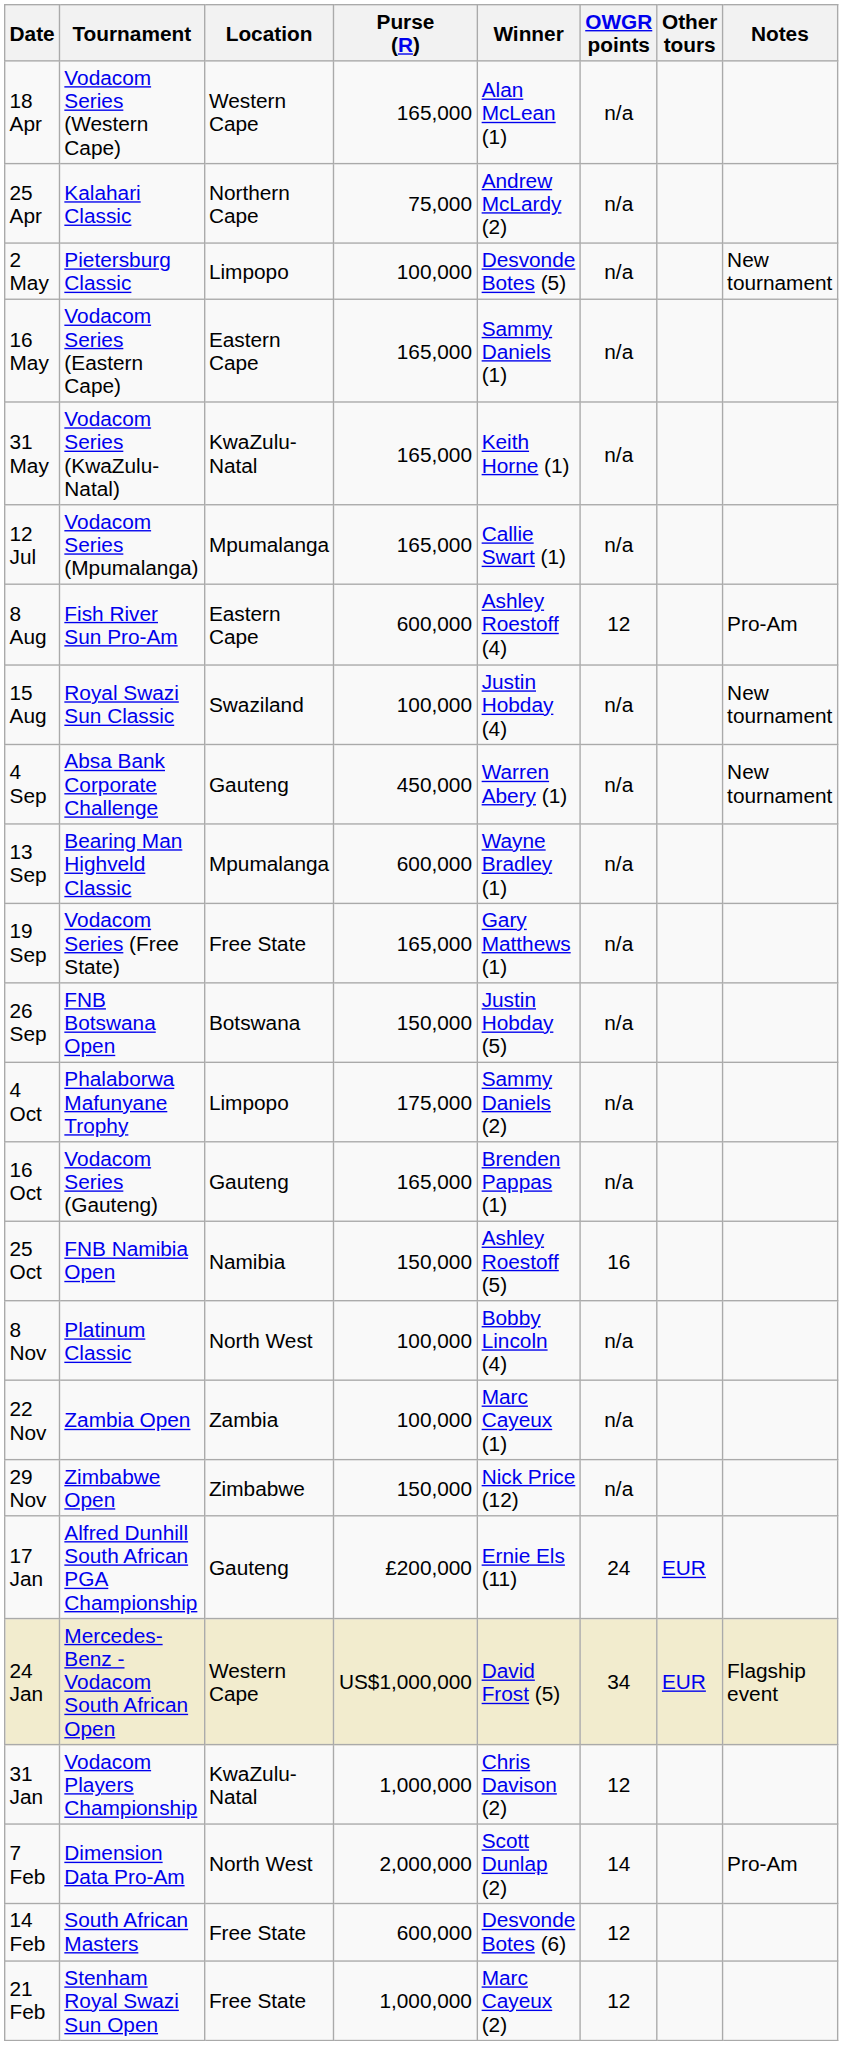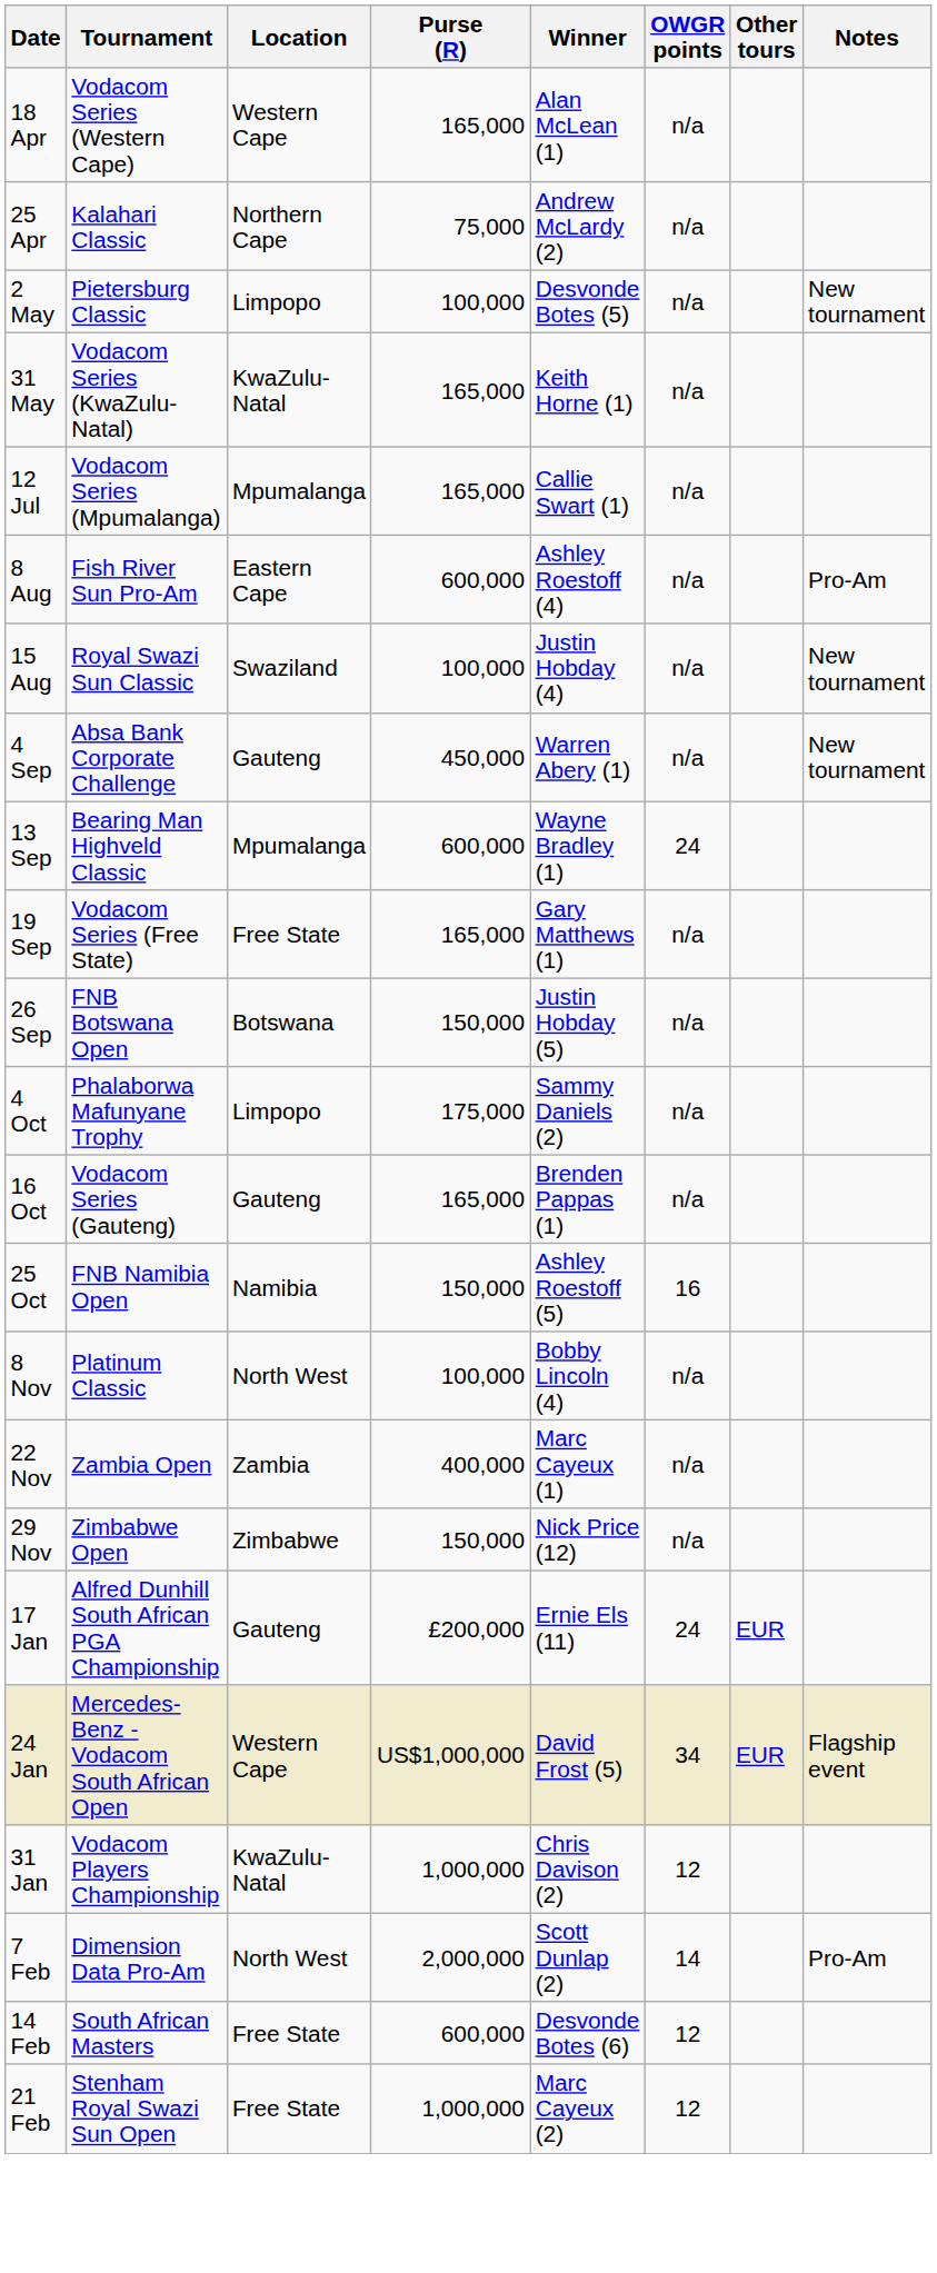 <table class="wikitable" style="font-size:95%">
 <tr>
 <th>Date</th>
 <th>Tournament</th>
 <th>Location</th>
 <th>Purse<br>(<a href='#'>R</a>)</th>
 <th>Winner</th>
 <th><a href='#'>OWGR</a><br>points</th>
 <th>Other<br>tours</th>
 <th>Notes</th>
 </tr>
 <tr>
 <td>18 Apr</td>
 <td><a href='#'>Vodacom Series</a> (Western Cape)</td>
 <td>Western Cape</td>
 <td align=right>165,000</td>
 <td> <a href='#'>Alan McLean</a> (1)</td>
 <td align=center>n/a</td>
 <td></td>
 <td></td>
 </tr>
 <tr>
 <td>25 Apr</td>
 <td><a href='#'>Kalahari Classic</a></td>
 <td>Northern Cape</td>
 <td align=right>75,000</td>
 <td> <a href='#'>Andrew McLardy</a> (2)</td>
 <td align=center>n/a</td>
 <td></td>
 <td></td>
 </tr>
 <tr>
 <td>2 May</td>
 <td><a href='#'>Pietersburg Classic</a></td>
 <td>Limpopo</td>
 <td align=right>100,000</td>
 <td> <a href='#'>Desvonde Botes</a> (5)</td>
 <td align=center>n/a</td>
 <td></td>
 <td>New tournament</td>
 </tr>
 <tr>
-<td>16 May</td>
-<td><a href='#'>Vodacom Series</a> (Eastern Cape)</td>
-<td>Eastern Cape</td>
-<td align=right>165,000</td>
-<td> <a href='#'>Sammy Daniels</a> (1)</td>
-<td align=center>n/a</td>
-<td></td>
-<td></td>
-</tr>
-<tr>
 <td>31 May</td>
 <td><a href='#'>Vodacom Series</a> (KwaZulu-Natal)</td>
 <td>KwaZulu-Natal</td>
 <td align=right>165,000</td>
 <td> <a href='#'>Keith Horne</a> (1)</td>
 <td align=center>n/a</td>
 <td></td>
 <td></td>
 </tr>
 <tr>
 <td>12 Jul</td>
 <td><a href='#'>Vodacom Series</a> (Mpumalanga)</td>
 <td>Mpumalanga</td>
 <td align=right>165,000</td>
 <td> <a href='#'>Callie Swart</a> (1)</td>
 <td align=center>n/a</td>
 <td></td>
 <td></td>
 </tr>
 <tr>
 <td>8 Aug</td>
 <td><a href='#'>Fish River Sun Pro-Am</a></td>
 <td>Eastern Cape</td>
 <td align=right>600,000</td>
 <td> <a href='#'>Ashley Roestoff</a> (4)</td>
-<td align=center>12</td>
+<td align=center>n/a</td>
 <td></td>
 <td>Pro-Am</td>
 </tr>
 <tr>
 <td>15 Aug</td>
 <td><a href='#'>Royal Swazi Sun Classic</a></td>
 <td>Swaziland</td>
 <td align=right>100,000</td>
 <td> <a href='#'>Justin Hobday</a> (4)</td>
 <td align=center>n/a</td>
 <td></td>
 <td>New tournament</td>
 </tr>
 <tr>
 <td>4 Sep</td>
 <td><a href='#'>Absa Bank Corporate Challenge</a></td>
 <td>Gauteng</td>
 <td align=right>450,000</td>
 <td> <a href='#'>Warren Abery</a> (1)</td>
 <td align=center>n/a</td>
 <td></td>
 <td>New tournament</td>
 </tr>
 <tr>
 <td>13 Sep</td>
 <td><a href='#'>Bearing Man Highveld Classic</a></td>
 <td>Mpumalanga</td>
 <td align=right>600,000</td>
 <td> <a href='#'>Wayne Bradley</a> (1)</td>
-<td align=center>n/a</td>
+<td align=center>24</td>
 <td></td>
 <td></td>
 </tr>
 <tr>
 <td>19 Sep</td>
 <td><a href='#'>Vodacom Series</a> (Free State)</td>
 <td>Free State</td>
 <td align=right>165,000</td>
 <td> <a href='#'>Gary Matthews</a> (1)</td>
 <td align=center>n/a</td>
 <td></td>
 <td></td>
 </tr>
 <tr>
 <td>26 Sep</td>
 <td><a href='#'>FNB Botswana Open</a></td>
 <td>Botswana</td>
 <td align=right>150,000</td>
 <td> <a href='#'>Justin Hobday</a> (5)</td>
 <td align=center>n/a</td>
 <td></td>
 <td></td>
 </tr>
 <tr>
 <td>4 Oct</td>
 <td><a href='#'>Phalaborwa Mafunyane Trophy</a></td>
 <td>Limpopo</td>
 <td align=right>175,000</td>
 <td> <a href='#'>Sammy Daniels</a> (2)</td>
 <td align=center>n/a</td>
 <td></td>
 <td></td>
 </tr>
 <tr>
 <td>16 Oct</td>
 <td><a href='#'>Vodacom Series</a> (Gauteng)</td>
 <td>Gauteng</td>
 <td align=right>165,000</td>
 <td> <a href='#'>Brenden Pappas</a> (1)</td>
 <td align=center>n/a</td>
 <td></td>
 <td></td>
 </tr>
 <tr>
 <td>25 Oct</td>
 <td><a href='#'>FNB Namibia Open</a></td>
 <td>Namibia</td>
 <td align=right>150,000</td>
 <td> <a href='#'>Ashley Roestoff</a> (5)</td>
 <td align=center>16</td>
 <td></td>
 <td></td>
 </tr>
 <tr>
 <td>8 Nov</td>
 <td><a href='#'>Platinum Classic</a></td>
 <td>North West</td>
 <td align=right>100,000</td>
 <td> <a href='#'>Bobby Lincoln</a> (4)</td>
 <td align=center>n/a</td>
 <td></td>
 <td></td>
 </tr>
 <tr>
 <td>22 Nov</td>
 <td><a href='#'>Zambia Open</a></td>
 <td>Zambia</td>
-<td align=right>100,000</td>
+<td align=right>400,000</td>
 <td> <a href='#'>Marc Cayeux</a> (1)</td>
 <td align=center>n/a</td>
 <td></td>
 <td></td>
 </tr>
 <tr>
 <td>29 Nov</td>
 <td><a href='#'>Zimbabwe Open</a></td>
 <td>Zimbabwe</td>
 <td align=right>150,000</td>
 <td> <a href='#'>Nick Price</a> (12)</td>
 <td align=center>n/a</td>
 <td></td>
 <td></td>
 </tr>
 <tr>
 <td>17 Jan</td>
 <td><a href='#'>Alfred Dunhill South African PGA Championship</a></td>
 <td>Gauteng</td>
 <td align=right>£200,000</td>
 <td> <a href='#'>Ernie Els</a> (11)</td>
 <td align=center>24</td>
 <td><a href='#'>EUR</a></td>
 <td></td>
 </tr>
 <tr style="background:#f2ecce;">
 <td>24 Jan</td>
 <td><a href='#'>Mercedes-Benz - Vodacom South African Open</a></td>
 <td>Western Cape</td>
 <td align=right>US$1,000,000</td>
 <td> <a href='#'>David Frost</a> (5)</td>
 <td align=center>34</td>
 <td><a href='#'>EUR</a></td>
 <td>Flagship event</td>
 </tr>
 <tr>
 <td>31 Jan</td>
 <td><a href='#'>Vodacom Players Championship</a></td>
 <td>KwaZulu-Natal</td>
 <td align=right>1,000,000</td>
 <td> <a href='#'>Chris Davison</a> (2)</td>
 <td align=center>12</td>
 <td></td>
 <td></td>
 </tr>
 <tr>
 <td>7 Feb</td>
 <td><a href='#'>Dimension Data Pro-Am</a></td>
 <td>North West</td>
 <td align=right>2,000,000</td>
 <td> <a href='#'>Scott Dunlap</a> (2)</td>
 <td align=center>14</td>
 <td></td>
 <td>Pro-Am</td>
 </tr>
 <tr>
 <td>14 Feb</td>
 <td><a href='#'>South African Masters</a></td>
 <td>Free State</td>
 <td align=right>600,000</td>
 <td> <a href='#'>Desvonde Botes</a> (6)</td>
 <td align=center>12</td>
 <td></td>
 <td></td>
 </tr>
 <tr>
 <td>21 Feb</td>
 <td><a href='#'>Stenham Royal Swazi Sun Open</a></td>
 <td>Free State</td>
 <td align=right>1,000,000</td>
 <td> <a href='#'>Marc Cayeux</a> (2)</td>
 <td align=center>12</td>
 <td></td>
 <td></td>
 </tr>
 </table>
